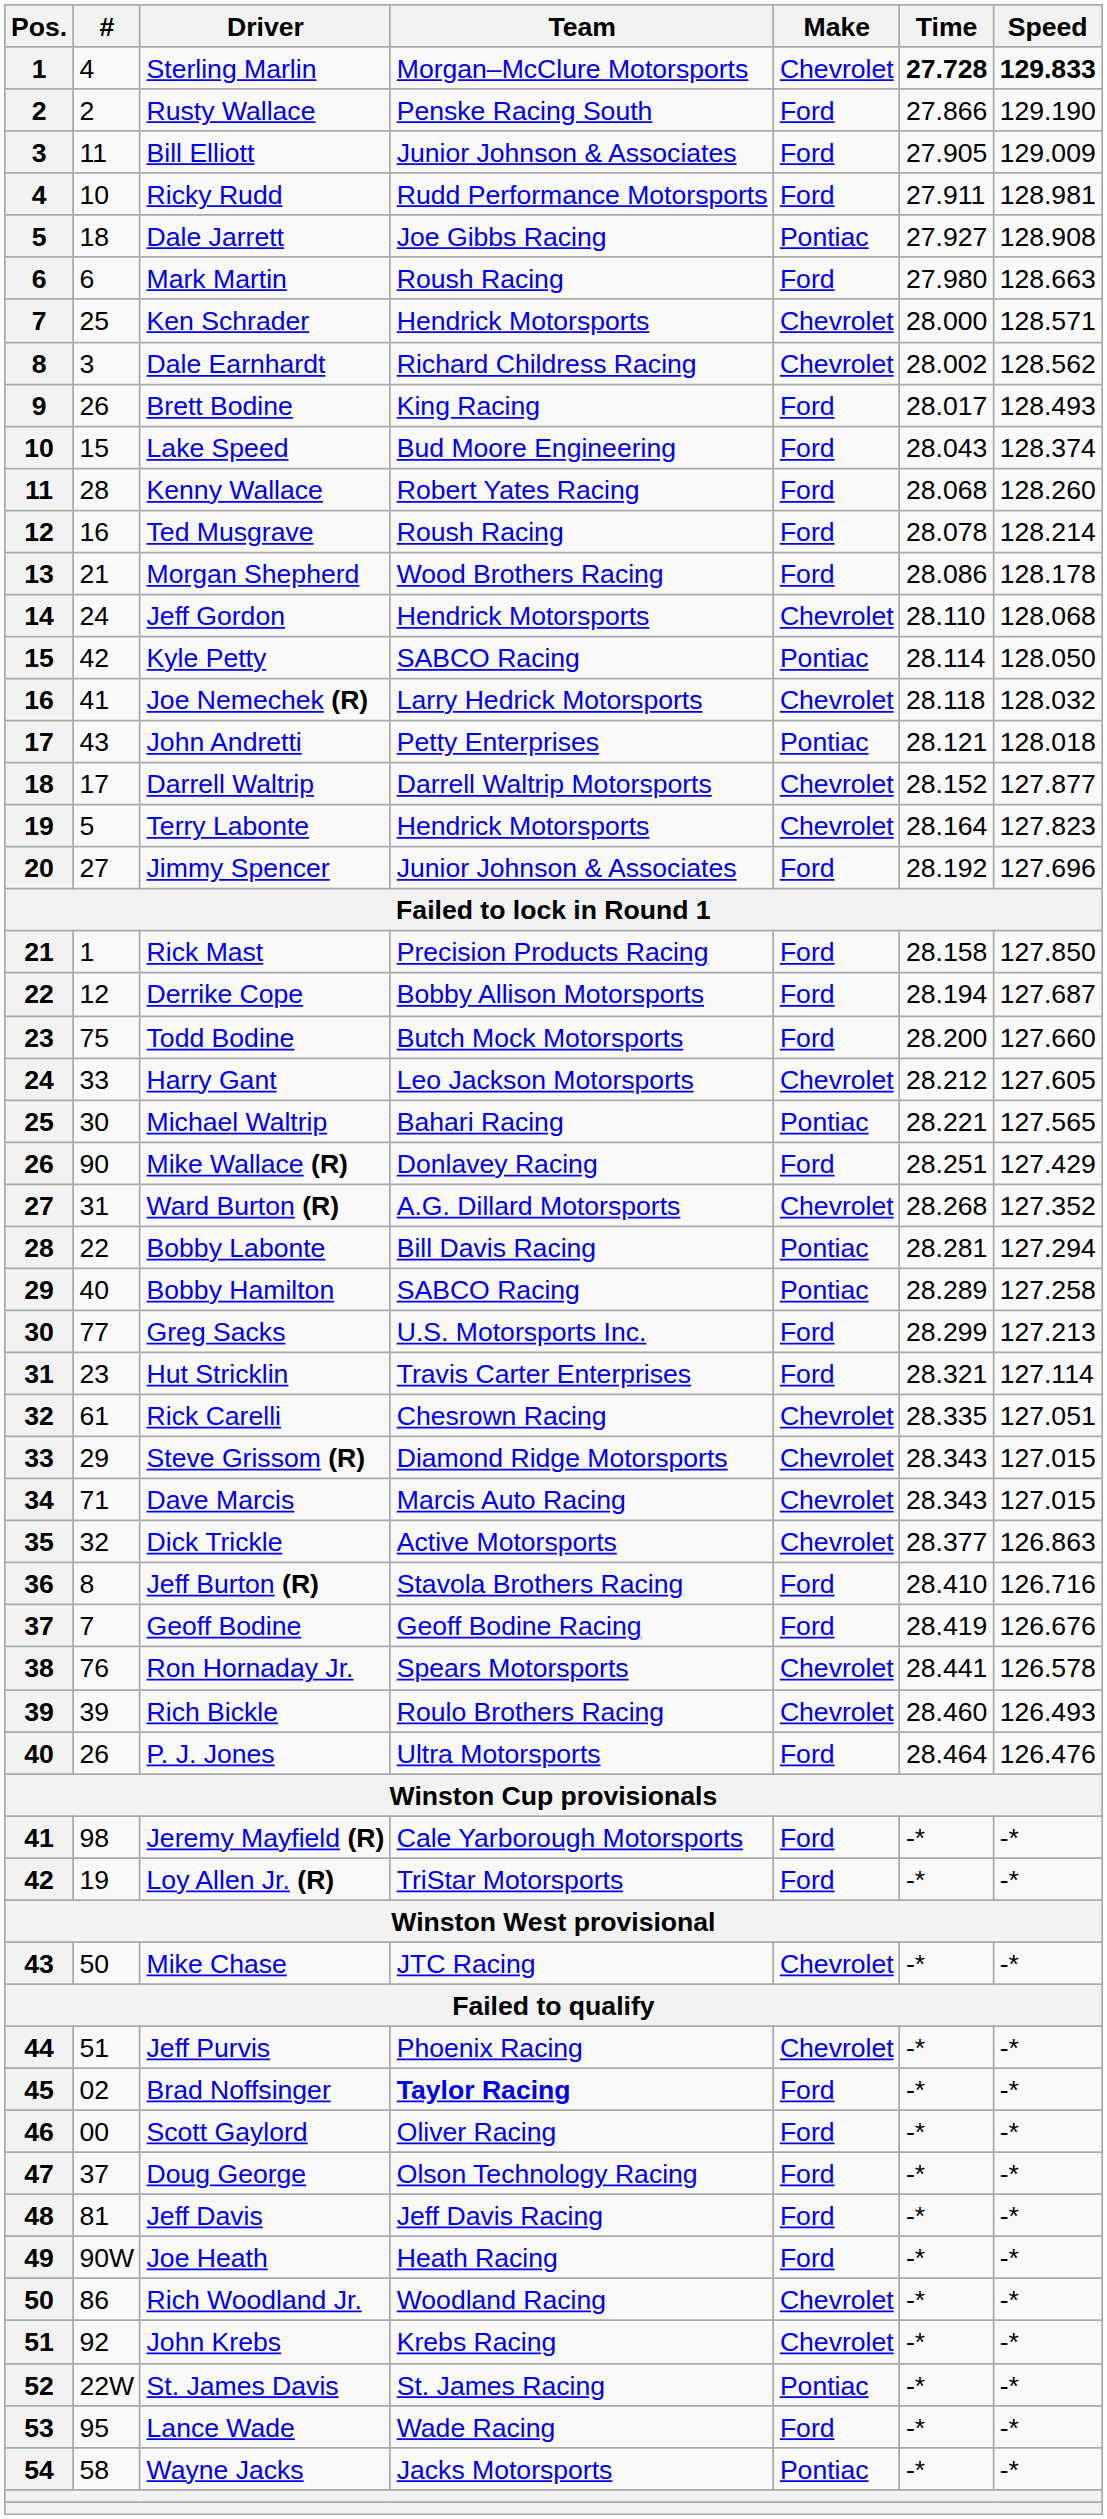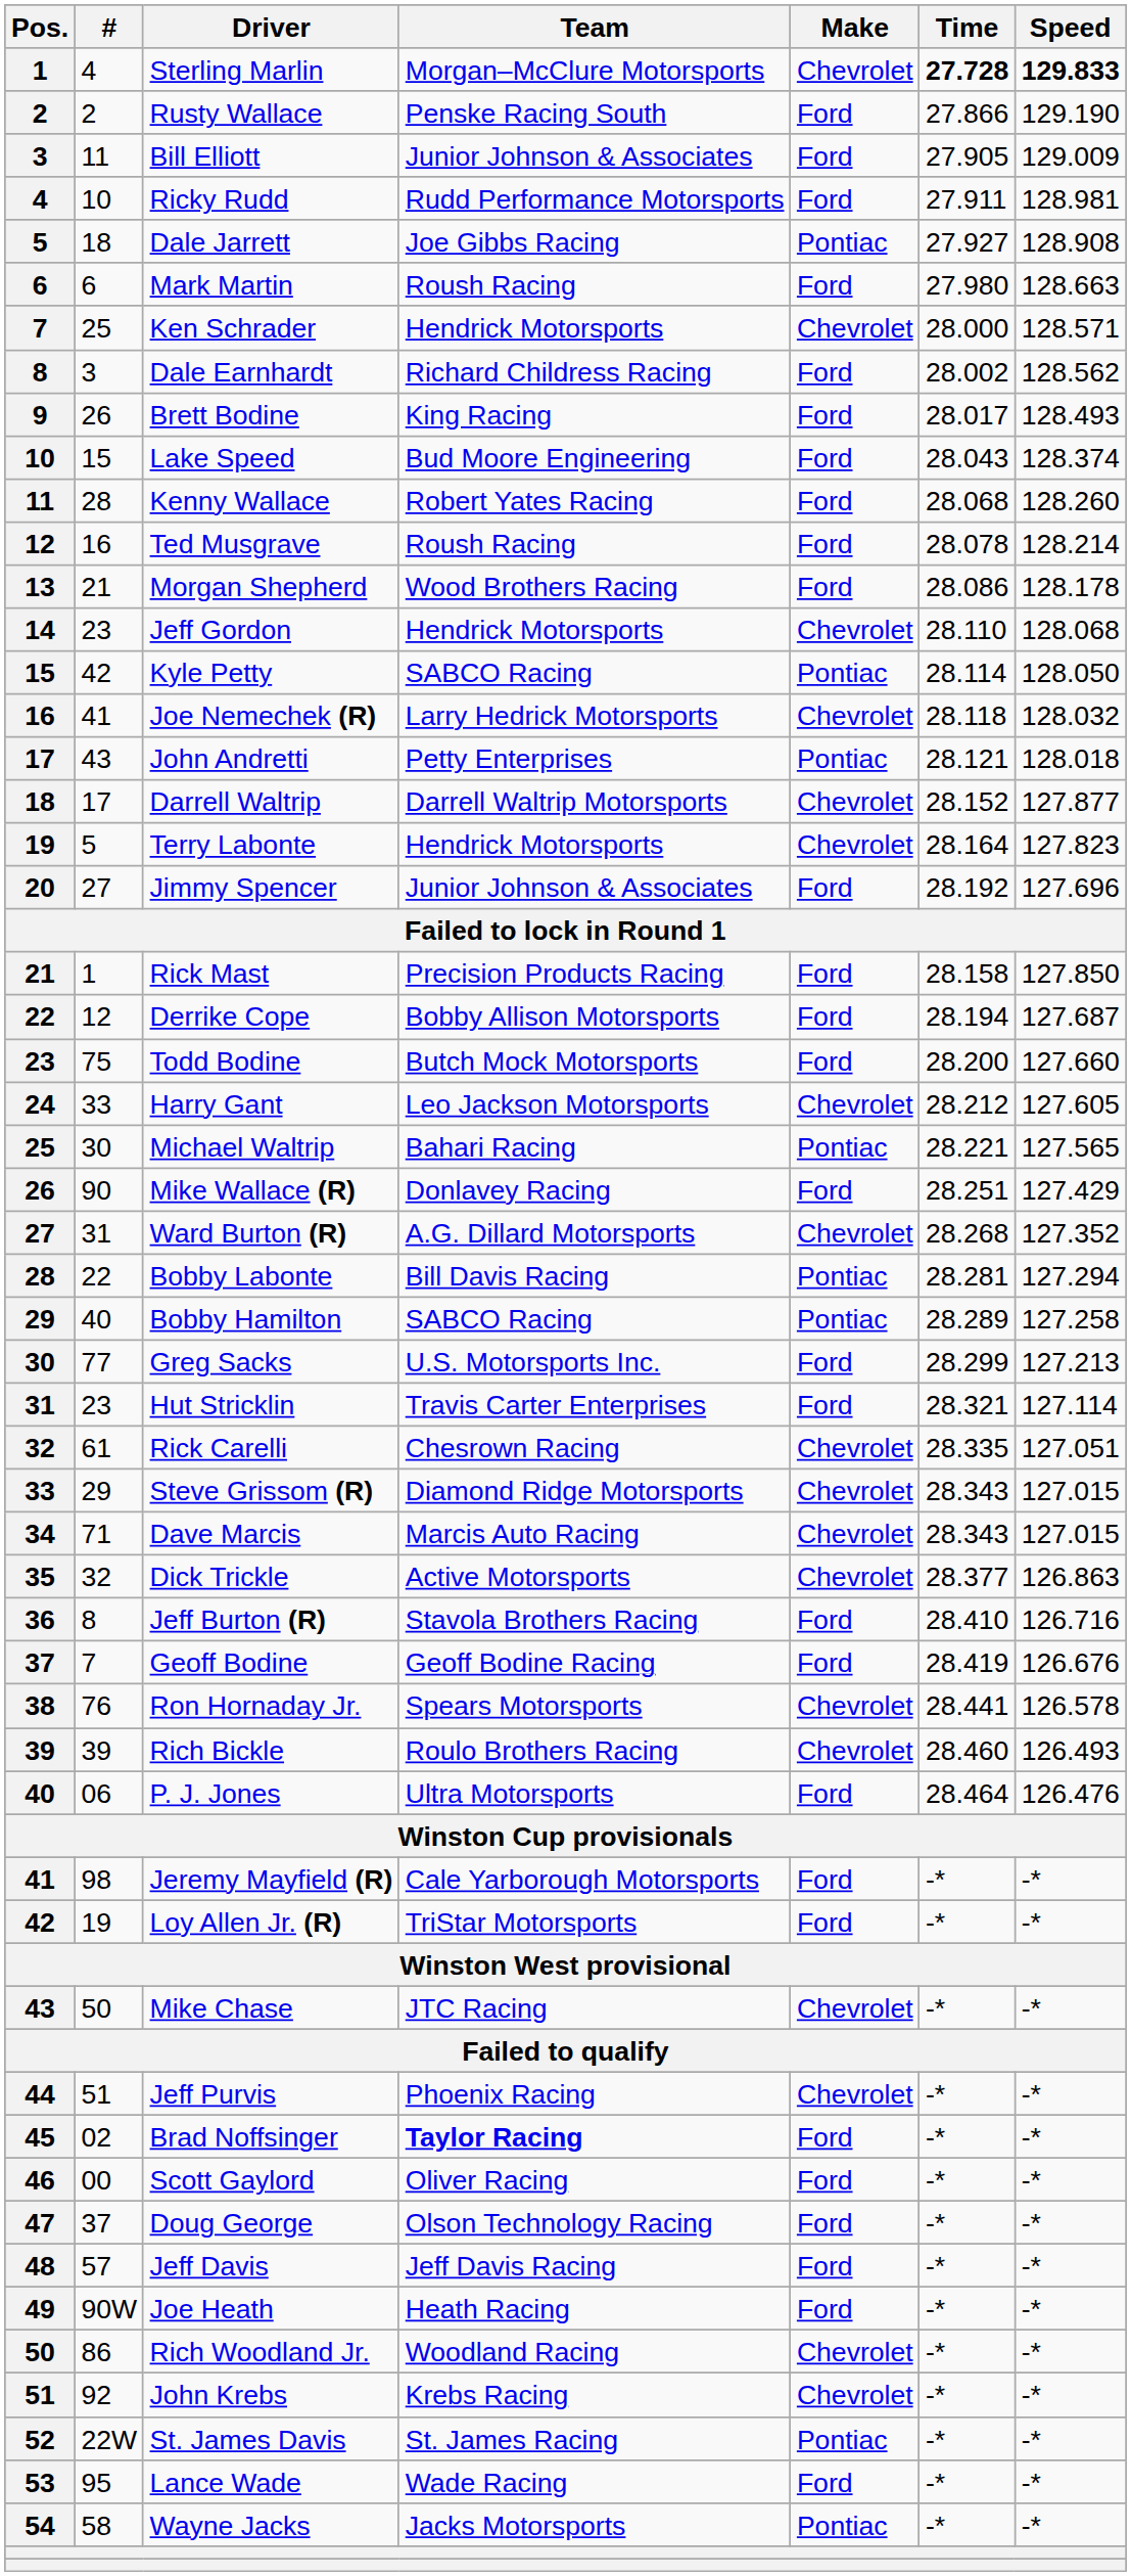 <table class="wikitable" style="font-size:95%">
 <tr>
 <th>Pos.</th>
 <th>#</th>
 <th>Driver</th>
 <th>Team</th>
 <th>Make</th>
 <th>Time</th>
 <th>Speed</th>
 </tr>
 <tr>
 <th>1</th>
 <td>4</td>
 <td><a href='#'>Sterling Marlin</a></td>
 <td><a href='#'>Morgan–McClure Motorsports</a></td>
 <td><a href='#'>Chevrolet</a></td>
 <td><strong>27.728</strong></td>
 <td><strong>129.833</strong></td>
 </tr>
 <tr>
 <th>2</th>
 <td>2</td>
 <td><a href='#'>Rusty Wallace</a></td>
 <td><a href='#'>Penske Racing South</a></td>
 <td><a href='#'>Ford</a></td>
 <td>27.866</td>
 <td>129.190</td>
 </tr>
 <tr>
 <th>3</th>
 <td>11</td>
 <td><a href='#'>Bill Elliott</a></td>
 <td><a href='#'>Junior Johnson & Associates</a></td>
 <td><a href='#'>Ford</a></td>
 <td>27.905</td>
 <td>129.009</td>
 </tr>
 <tr>
 <th>4</th>
 <td>10</td>
 <td><a href='#'>Ricky Rudd</a></td>
 <td><a href='#'>Rudd Performance Motorsports</a></td>
 <td><a href='#'>Ford</a></td>
 <td>27.911</td>
 <td>128.981</td>
 </tr>
 <tr>
 <th>5</th>
 <td>18</td>
 <td><a href='#'>Dale Jarrett</a></td>
 <td><a href='#'>Joe Gibbs Racing</a></td>
 <td><a href='#'>Pontiac</a></td>
 <td>27.927</td>
 <td>128.908</td>
 </tr>
 <tr>
 <th>6</th>
 <td>6</td>
 <td><a href='#'>Mark Martin</a></td>
 <td><a href='#'>Roush Racing</a></td>
 <td><a href='#'>Ford</a></td>
 <td>27.980</td>
 <td>128.663</td>
 </tr>
 <tr>
 <th>7</th>
 <td>25</td>
 <td><a href='#'>Ken Schrader</a></td>
 <td><a href='#'>Hendrick Motorsports</a></td>
 <td><a href='#'>Chevrolet</a></td>
 <td>28.000</td>
 <td>128.571</td>
 </tr>
 <tr>
 <th>8</th>
 <td>3</td>
 <td><a href='#'>Dale Earnhardt</a></td>
 <td><a href='#'>Richard Childress Racing</a></td>
-<td><a href='#'>Chevrolet</a></td>
+<td><a href='#'>Ford</a></td>
 <td>28.002</td>
 <td>128.562</td>
 </tr>
 <tr>
 <th>9</th>
 <td>26</td>
 <td><a href='#'>Brett Bodine</a></td>
 <td><a href='#'>King Racing</a></td>
 <td><a href='#'>Ford</a></td>
 <td>28.017</td>
 <td>128.493</td>
 </tr>
 <tr>
 <th>10</th>
 <td>15</td>
 <td><a href='#'>Lake Speed</a></td>
 <td><a href='#'>Bud Moore Engineering</a></td>
 <td><a href='#'>Ford</a></td>
 <td>28.043</td>
 <td>128.374</td>
 </tr>
 <tr>
 <th>11</th>
 <td>28</td>
 <td><a href='#'>Kenny Wallace</a></td>
 <td><a href='#'>Robert Yates Racing</a></td>
 <td><a href='#'>Ford</a></td>
 <td>28.068</td>
 <td>128.260</td>
 </tr>
 <tr>
 <th>12</th>
 <td>16</td>
 <td><a href='#'>Ted Musgrave</a></td>
 <td><a href='#'>Roush Racing</a></td>
 <td><a href='#'>Ford</a></td>
 <td>28.078</td>
 <td>128.214</td>
 </tr>
 <tr>
 <th>13</th>
 <td>21</td>
 <td><a href='#'>Morgan Shepherd</a></td>
 <td><a href='#'>Wood Brothers Racing</a></td>
 <td><a href='#'>Ford</a></td>
 <td>28.086</td>
 <td>128.178</td>
 </tr>
 <tr>
 <th>14</th>
-<td>24</td>
+<td>23</td>
 <td><a href='#'>Jeff Gordon</a></td>
 <td><a href='#'>Hendrick Motorsports</a></td>
 <td><a href='#'>Chevrolet</a></td>
 <td>28.110</td>
 <td>128.068</td>
 </tr>
 <tr>
 <th>15</th>
 <td>42</td>
 <td><a href='#'>Kyle Petty</a></td>
 <td><a href='#'>SABCO Racing</a></td>
 <td><a href='#'>Pontiac</a></td>
 <td>28.114</td>
 <td>128.050</td>
 </tr>
 <tr>
 <th>16</th>
 <td>41</td>
 <td><a href='#'>Joe Nemechek</a> <strong>(R)</strong></td>
 <td><a href='#'>Larry Hedrick Motorsports</a></td>
 <td><a href='#'>Chevrolet</a></td>
 <td>28.118</td>
 <td>128.032</td>
 </tr>
 <tr>
 <th>17</th>
 <td>43</td>
 <td><a href='#'>John Andretti</a></td>
 <td><a href='#'>Petty Enterprises</a></td>
 <td><a href='#'>Pontiac</a></td>
 <td>28.121</td>
 <td>128.018</td>
 </tr>
 <tr>
 <th>18</th>
 <td>17</td>
 <td><a href='#'>Darrell Waltrip</a></td>
 <td><a href='#'>Darrell Waltrip Motorsports</a></td>
 <td><a href='#'>Chevrolet</a></td>
 <td>28.152</td>
 <td>127.877</td>
 </tr>
 <tr>
 <th>19</th>
 <td>5</td>
 <td><a href='#'>Terry Labonte</a></td>
 <td><a href='#'>Hendrick Motorsports</a></td>
 <td><a href='#'>Chevrolet</a></td>
 <td>28.164</td>
 <td>127.823</td>
 </tr>
 <tr>
 <th>20</th>
 <td>27</td>
 <td><a href='#'>Jimmy Spencer</a></td>
 <td><a href='#'>Junior Johnson & Associates</a></td>
 <td><a href='#'>Ford</a></td>
 <td>28.192</td>
 <td>127.696</td>
 </tr>
 <tr>
 <th colspan="7">Failed to lock in Round 1</th>
 </tr>
 <tr>
 <th>21</th>
 <td>1</td>
 <td><a href='#'>Rick Mast</a></td>
 <td><a href='#'>Precision Products Racing</a></td>
 <td><a href='#'>Ford</a></td>
 <td>28.158</td>
 <td>127.850</td>
 </tr>
 <tr>
 <th>22</th>
 <td>12</td>
 <td><a href='#'>Derrike Cope</a></td>
 <td><a href='#'>Bobby Allison Motorsports</a></td>
 <td><a href='#'>Ford</a></td>
 <td>28.194</td>
 <td>127.687</td>
 </tr>
 <tr>
 <th>23</th>
 <td>75</td>
 <td><a href='#'>Todd Bodine</a></td>
 <td><a href='#'>Butch Mock Motorsports</a></td>
 <td><a href='#'>Ford</a></td>
 <td>28.200</td>
 <td>127.660</td>
 </tr>
 <tr>
 <th>24</th>
 <td>33</td>
 <td><a href='#'>Harry Gant</a></td>
 <td><a href='#'>Leo Jackson Motorsports</a></td>
 <td><a href='#'>Chevrolet</a></td>
 <td>28.212</td>
 <td>127.605</td>
 </tr>
 <tr>
 <th>25</th>
 <td>30</td>
 <td><a href='#'>Michael Waltrip</a></td>
 <td><a href='#'>Bahari Racing</a></td>
 <td><a href='#'>Pontiac</a></td>
 <td>28.221</td>
 <td>127.565</td>
 </tr>
 <tr>
 <th>26</th>
 <td>90</td>
 <td><a href='#'>Mike Wallace</a> <strong>(R)</strong></td>
 <td><a href='#'>Donlavey Racing</a></td>
 <td><a href='#'>Ford</a></td>
 <td>28.251</td>
 <td>127.429</td>
 </tr>
 <tr>
 <th>27</th>
 <td>31</td>
 <td><a href='#'>Ward Burton</a> <strong>(R)</strong></td>
 <td><a href='#'>A.G. Dillard Motorsports</a></td>
 <td><a href='#'>Chevrolet</a></td>
 <td>28.268</td>
 <td>127.352</td>
 </tr>
 <tr>
 <th>28</th>
 <td>22</td>
 <td><a href='#'>Bobby Labonte</a></td>
 <td><a href='#'>Bill Davis Racing</a></td>
 <td><a href='#'>Pontiac</a></td>
 <td>28.281</td>
 <td>127.294</td>
 </tr>
 <tr>
 <th>29</th>
 <td>40</td>
 <td><a href='#'>Bobby Hamilton</a></td>
 <td><a href='#'>SABCO Racing</a></td>
 <td><a href='#'>Pontiac</a></td>
 <td>28.289</td>
 <td>127.258</td>
 </tr>
 <tr>
 <th>30</th>
 <td>77</td>
 <td><a href='#'>Greg Sacks</a></td>
 <td><a href='#'>U.S. Motorsports Inc.</a></td>
 <td><a href='#'>Ford</a></td>
 <td>28.299</td>
 <td>127.213</td>
 </tr>
 <tr>
 <th>31</th>
 <td>23</td>
 <td><a href='#'>Hut Stricklin</a></td>
 <td><a href='#'>Travis Carter Enterprises</a></td>
 <td><a href='#'>Ford</a></td>
 <td>28.321</td>
 <td>127.114</td>
 </tr>
 <tr>
 <th>32</th>
 <td>61</td>
 <td><a href='#'>Rick Carelli</a></td>
 <td><a href='#'>Chesrown Racing</a></td>
 <td><a href='#'>Chevrolet</a></td>
 <td>28.335</td>
 <td>127.051</td>
 </tr>
 <tr>
 <th>33</th>
 <td>29</td>
 <td><a href='#'>Steve Grissom</a> <strong>(R)</strong></td>
 <td><a href='#'>Diamond Ridge Motorsports</a></td>
 <td><a href='#'>Chevrolet</a></td>
 <td>28.343</td>
 <td>127.015</td>
 </tr>
 <tr>
 <th>34</th>
 <td>71</td>
 <td><a href='#'>Dave Marcis</a></td>
 <td><a href='#'>Marcis Auto Racing</a></td>
 <td><a href='#'>Chevrolet</a></td>
 <td>28.343</td>
 <td>127.015</td>
 </tr>
 <tr>
 <th>35</th>
 <td>32</td>
 <td><a href='#'>Dick Trickle</a></td>
 <td><a href='#'>Active Motorsports</a></td>
 <td><a href='#'>Chevrolet</a></td>
 <td>28.377</td>
 <td>126.863</td>
 </tr>
 <tr>
 <th>36</th>
 <td>8</td>
 <td><a href='#'>Jeff Burton</a> <strong>(R)</strong></td>
 <td><a href='#'>Stavola Brothers Racing</a></td>
 <td><a href='#'>Ford</a></td>
 <td>28.410</td>
 <td>126.716</td>
 </tr>
 <tr>
 <th>37</th>
 <td>7</td>
 <td><a href='#'>Geoff Bodine</a></td>
 <td><a href='#'>Geoff Bodine Racing</a></td>
 <td><a href='#'>Ford</a></td>
 <td>28.419</td>
 <td>126.676</td>
 </tr>
 <tr>
 <th>38</th>
 <td>76</td>
 <td><a href='#'>Ron Hornaday Jr.</a></td>
 <td><a href='#'>Spears Motorsports</a></td>
 <td><a href='#'>Chevrolet</a></td>
 <td>28.441</td>
 <td>126.578</td>
 </tr>
 <tr>
 <th>39</th>
 <td>39</td>
 <td><a href='#'>Rich Bickle</a></td>
 <td><a href='#'>Roulo Brothers Racing</a></td>
 <td><a href='#'>Chevrolet</a></td>
 <td>28.460</td>
 <td>126.493</td>
 </tr>
 <tr>
 <th>40</th>
-<td>26</td>
+<td>06</td>
 <td><a href='#'>P. J. Jones</a></td>
 <td><a href='#'>Ultra Motorsports</a></td>
 <td><a href='#'>Ford</a></td>
 <td>28.464</td>
 <td>126.476</td>
 </tr>
 <tr>
 <th colspan="7">Winston Cup provisionals</th>
 </tr>
 <tr>
 <th>41</th>
 <td>98</td>
 <td><a href='#'>Jeremy Mayfield</a> <strong>(R)</strong></td>
 <td><a href='#'>Cale Yarborough Motorsports</a></td>
 <td><a href='#'>Ford</a></td>
 <td>-*</td>
 <td>-*</td>
 </tr>
 <tr>
 <th>42</th>
 <td>19</td>
 <td><a href='#'>Loy Allen Jr.</a> <strong>(R)</strong></td>
 <td><a href='#'>TriStar Motorsports</a></td>
 <td><a href='#'>Ford</a></td>
 <td>-*</td>
 <td>-*</td>
 </tr>
 <tr>
 <th colspan="7">Winston West provisional</th>
 </tr>
 <tr>
 <th>43</th>
 <td>50</td>
 <td><a href='#'>Mike Chase</a></td>
 <td><a href='#'>JTC Racing</a></td>
 <td><a href='#'>Chevrolet</a></td>
 <td>-*</td>
 <td>-*</td>
 </tr>
 <tr>
 <th colspan="7">Failed to qualify</th>
 </tr>
 <tr>
 <th>44</th>
 <td>51</td>
 <td><a href='#'>Jeff Purvis</a></td>
 <td><a href='#'>Phoenix Racing</a></td>
 <td><a href='#'>Chevrolet</a></td>
 <td>-*</td>
 <td>-*</td>
 </tr>
 <tr>
 <th>45</th>
 <td>02</td>
 <td><a href='#'>Brad Noffsinger</a></td>
 <td><strong><a href='#'>Taylor Racing</a></strong></td>
 <td><a href='#'>Ford</a></td>
 <td>-*</td>
 <td>-*</td>
 </tr>
 <tr>
 <th>46</th>
 <td>00</td>
 <td><a href='#'>Scott Gaylord</a></td>
 <td><a href='#'>Oliver Racing</a></td>
 <td><a href='#'>Ford</a></td>
 <td>-*</td>
 <td>-*</td>
 </tr>
 <tr>
 <th>47</th>
 <td>37</td>
 <td><a href='#'>Doug George</a></td>
 <td><a href='#'>Olson Technology Racing</a></td>
 <td><a href='#'>Ford</a></td>
 <td>-*</td>
 <td>-*</td>
 </tr>
 <tr>
 <th>48</th>
-<td>81</td>
+<td>57</td>
 <td><a href='#'>Jeff Davis</a></td>
 <td><a href='#'>Jeff Davis Racing</a></td>
 <td><a href='#'>Ford</a></td>
 <td>-*</td>
 <td>-*</td>
 </tr>
 <tr>
 <th>49</th>
 <td>90W</td>
 <td><a href='#'>Joe Heath</a></td>
 <td><a href='#'>Heath Racing</a></td>
 <td><a href='#'>Ford</a></td>
 <td>-*</td>
 <td>-*</td>
 </tr>
 <tr>
 <th>50</th>
 <td>86</td>
 <td><a href='#'>Rich Woodland Jr.</a></td>
 <td><a href='#'>Woodland Racing</a></td>
 <td><a href='#'>Chevrolet</a></td>
 <td>-*</td>
 <td>-*</td>
 </tr>
 <tr>
 <th>51</th>
 <td>92</td>
 <td><a href='#'>John Krebs</a></td>
 <td><a href='#'>Krebs Racing</a></td>
 <td><a href='#'>Chevrolet</a></td>
 <td>-*</td>
 <td>-*</td>
 </tr>
 <tr>
 <th>52</th>
 <td>22W</td>
 <td><a href='#'>St. James Davis</a></td>
 <td><a href='#'>St. James Racing</a></td>
 <td><a href='#'>Pontiac</a></td>
 <td>-*</td>
 <td>-*</td>
 </tr>
 <tr>
 <th>53</th>
 <td>95</td>
 <td><a href='#'>Lance Wade</a></td>
 <td><a href='#'>Wade Racing</a></td>
 <td><a href='#'>Ford</a></td>
 <td>-*</td>
 <td>-*</td>
 </tr>
 <tr>
 <th>54</th>
 <td>58</td>
 <td><a href='#'>Wayne Jacks</a></td>
 <td><a href='#'>Jacks Motorsports</a></td>
 <td><a href='#'>Pontiac</a></td>
 <td>-*</td>
 <td>-*</td>
 </tr>
 <tr>
 <th colspan="7"></th>
 </tr>
 <tr>
 <th colspan="7"></th>
 </tr>
 </table>
